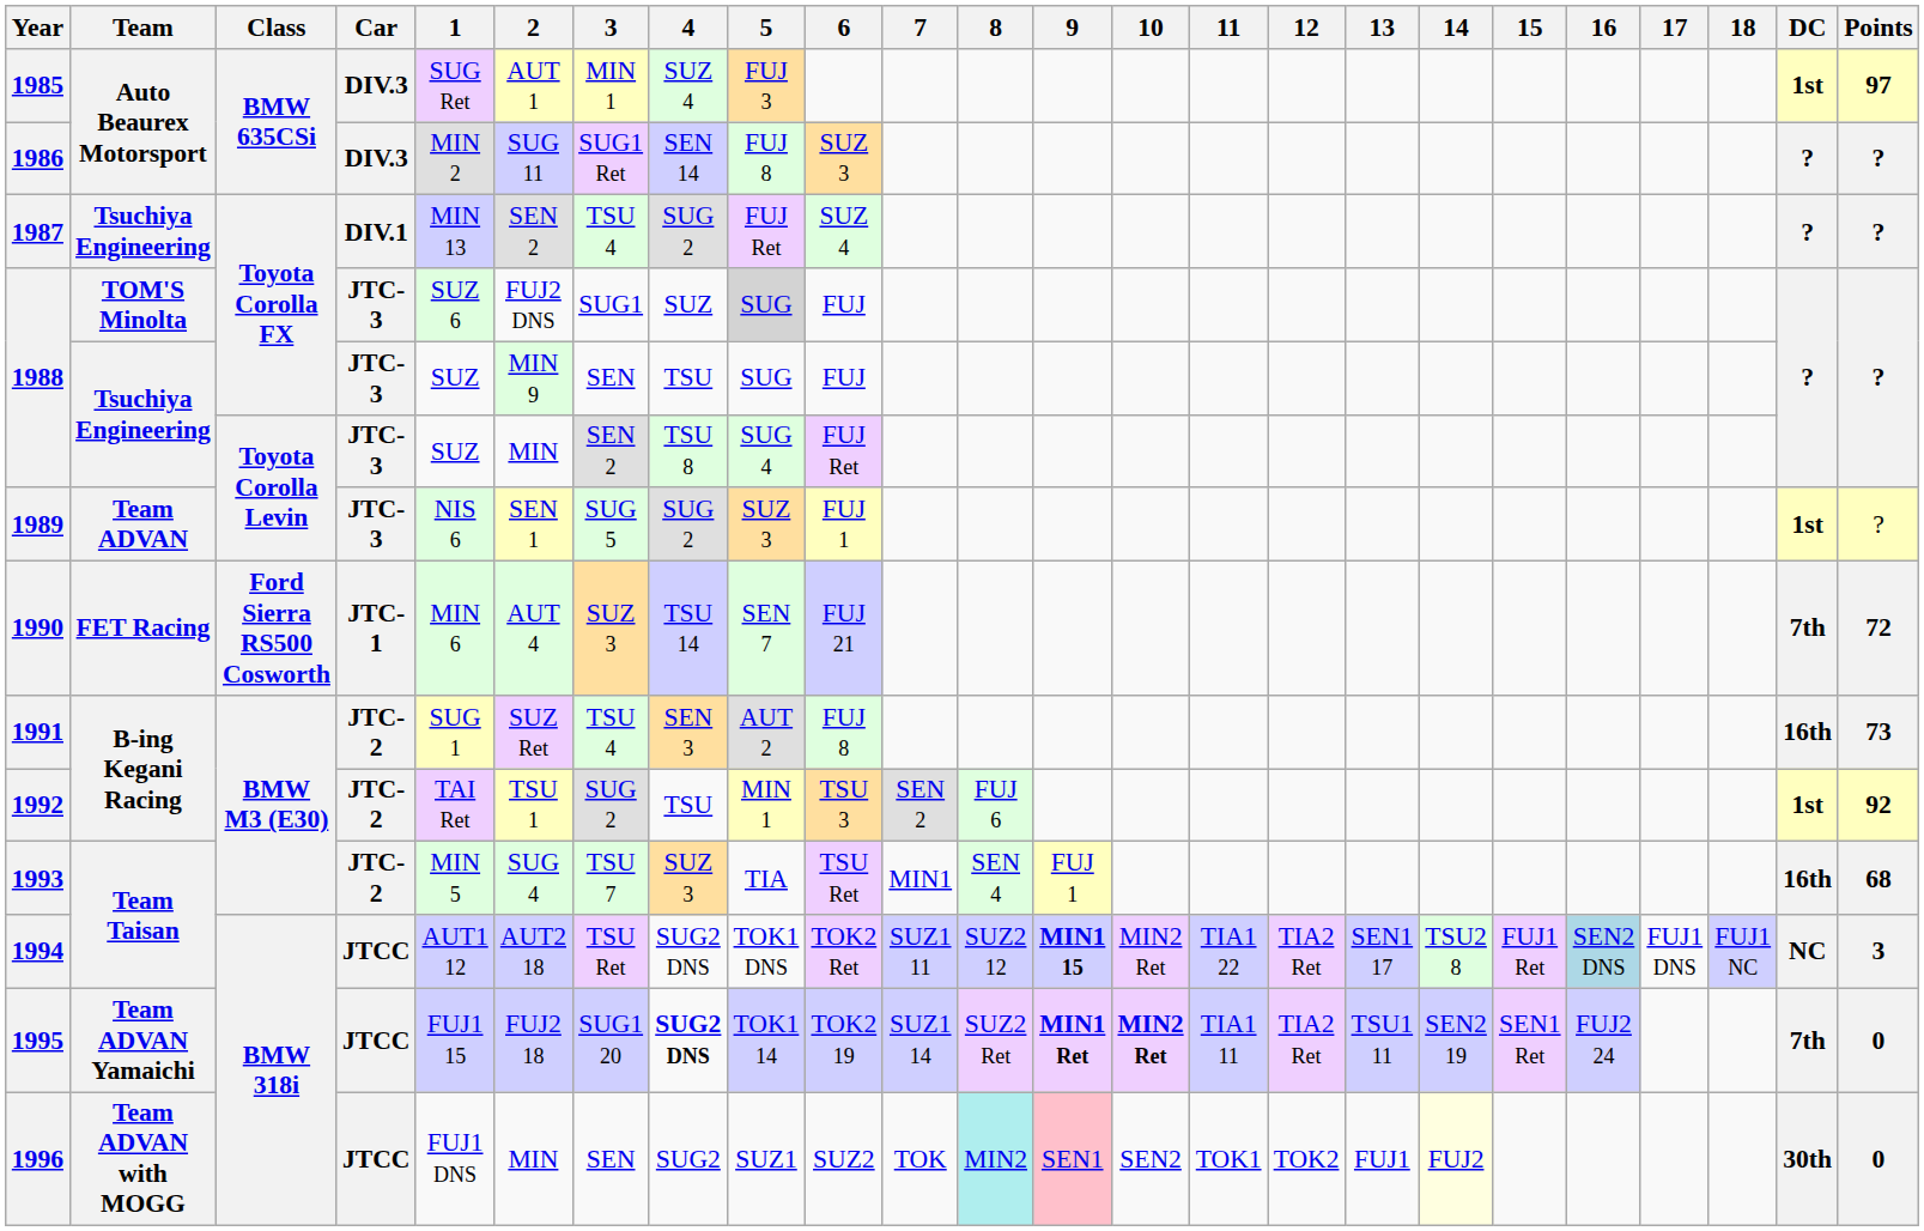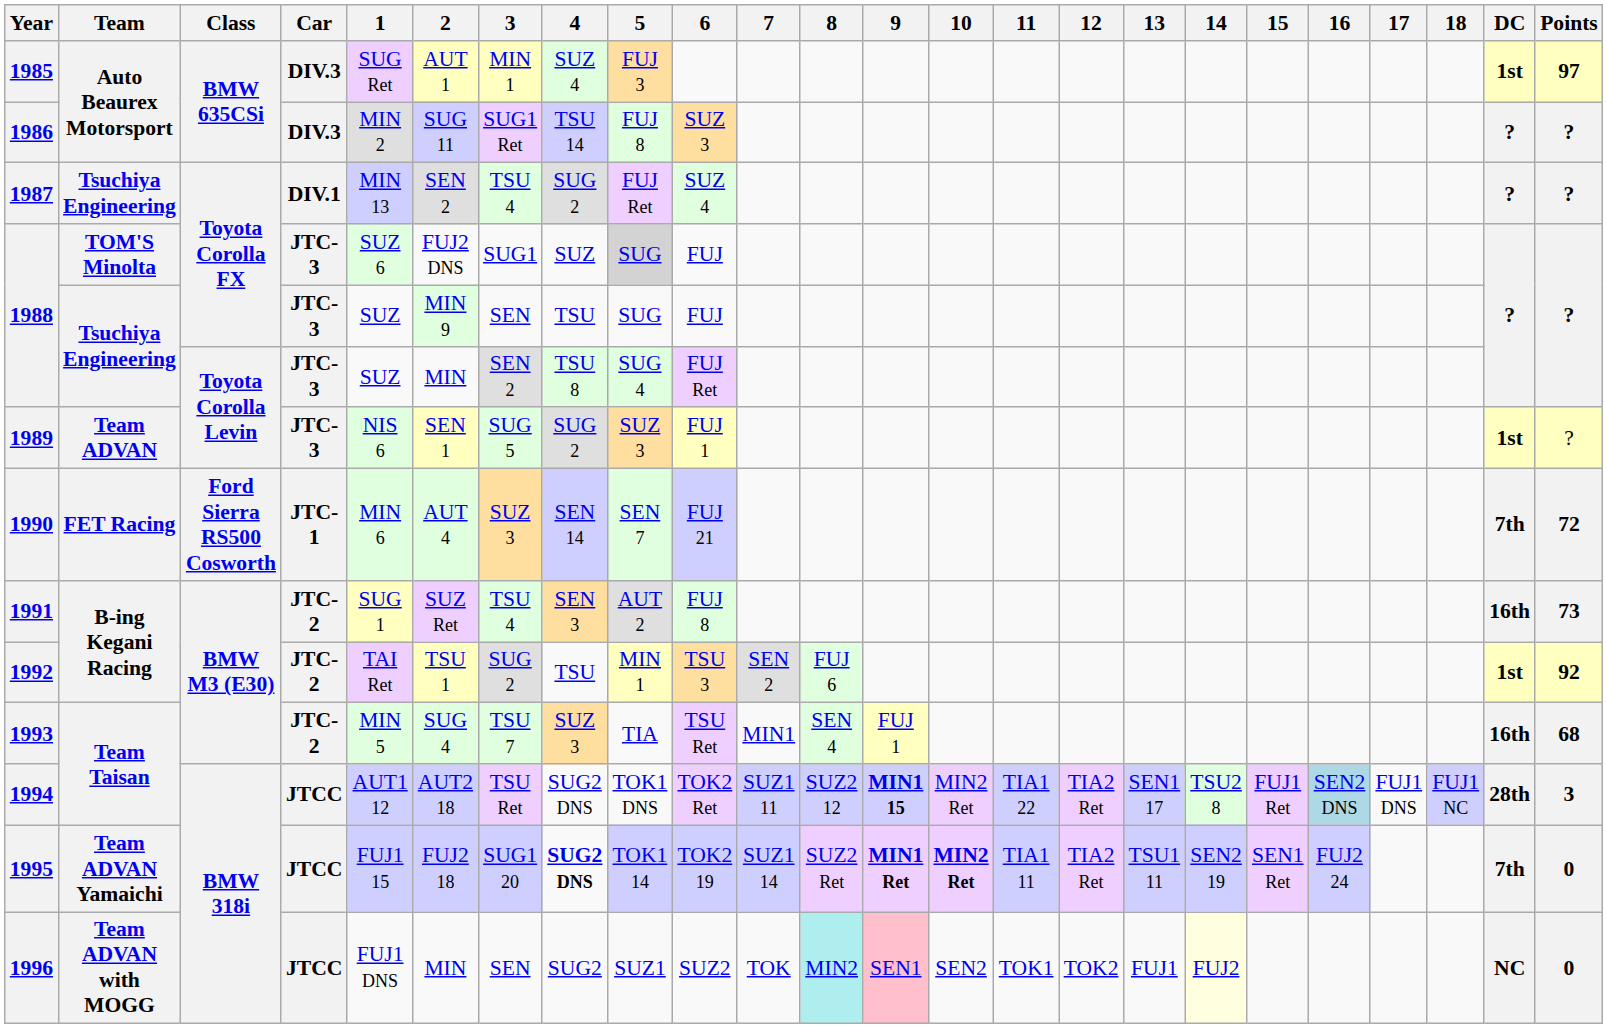 <table class="wikitable" style="text-align:center; font-size:90%">
 <tr>
 <th>Year</th>
 <th>Team</th>
 <th>Class</th>
 <th>Car</th>
 <th>1</th>
 <th>2</th>
 <th>3</th>
 <th>4</th>
 <th>5</th>
 <th>6</th>
 <th>7</th>
 <th>8</th>
 <th>9</th>
 <th>10</th>
 <th>11</th>
 <th>12</th>
 <th>13</th>
 <th>14</th>
 <th>15</th>
 <th>16</th>
 <th>17</th>
 <th>18</th>
 <th>DC</th>
 <th>Points</th>
 </tr>
 <tr>
 <th><a href='#'>1985</a></th>
 <th rowspan="2">Auto Beaurex Motorsport</th>
 <th rowspan="2"><a href='#'>BMW 635CSi</a></th>
 <th>DIV.3</th>
 <td bgcolor="#EFCFFF"><a href='#'>SUG</a><br><small>Ret</small></td>
 <td bgcolor="#FFFFBF"><a href='#'>AUT</a><br><small>1</small></td>
 <td bgcolor="#FFFFBF"><a href='#'>MIN</a><br><small>1</small></td>
 <td bgcolor="#DFFFDF"><a href='#'>SUZ</a><br><small>4</small></td>
 <td bgcolor="#FFDF9F"><a href='#'>FUJ</a><br><small>3</small></td>
 <td></td>
 <td></td>
 <td></td>
 <td></td>
 <td></td>
 <td></td>
 <td></td>
 <td></td>
 <td></td>
 <td></td>
 <td></td>
 <td></td>
 <td></td>
 <td bgcolor="#FFFFBF"><strong>1st</strong></td>
 <td bgcolor="#FFFFBF"><strong>97</strong></td>
 </tr>
 <tr>
 <th><a href='#'>1986</a></th>
 <th>DIV.3</th>
 <td bgcolor="#DFDFDF"><a href='#'>MIN</a><br><small>2</small></td>
 <td bgcolor="#CFCFFF"><a href='#'>SUG</a><br><small>11</small></td>
 <td bgcolor="#EFCFFF"><a href='#'>SUG1</a><br><small>Ret</small></td>
-<td bgcolor="#CFCFFF"><a href='#'>SEN</a><br><small>14</small></td>
+<td bgcolor="#CFCFFF"><a href='#'>TSU</a><br><small>14</small></td>
 <td bgcolor="#DFFFDF"><a href='#'>FUJ</a><br><small>8</small></td>
 <td bgcolor="#FFDF9F"><a href='#'>SUZ</a><br><small>3</small></td>
 <td></td>
 <td></td>
 <td></td>
 <td></td>
 <td></td>
 <td></td>
 <td></td>
 <td></td>
 <td></td>
 <td></td>
 <td></td>
 <td></td>
 <th>?</th>
 <th>?</th>
 </tr>
 <tr>
 <th><a href='#'>1987</a></th>
 <th><a href='#'>Tsuchiya Engineering</a></th>
 <th rowspan="3"><a href='#'>Toyota Corolla FX</a></th>
 <th>DIV.1</th>
 <td bgcolor="#CFCFFF"><a href='#'>MIN</a><br><small>13</small></td>
 <td bgcolor="#DFDFDF"><a href='#'>SEN</a><br><small>2</small></td>
 <td bgcolor="#DFFFDF"><a href='#'>TSU</a><br><small>4</small></td>
 <td bgcolor="#DFDFDF"><a href='#'>SUG</a><br><small>2</small></td>
 <td bgcolor="#EFCFFF"><a href='#'>FUJ</a><br><small>Ret</small></td>
 <td bgcolor="#DFFFDF"><a href='#'>SUZ</a><br><small>4</small></td>
 <td></td>
 <td></td>
 <td></td>
 <td></td>
 <td></td>
 <td></td>
 <td></td>
 <td></td>
 <td></td>
 <td></td>
 <td></td>
 <td></td>
 <th>?</th>
 <th>?</th>
 </tr>
 <tr>
 <th rowspan="3"><a href='#'>1988</a></th>
 <th><a href='#'>TOM'S</a> <a href='#'>Minolta</a></th>
 <th>JTC-3</th>
 <td bgcolor="#DFFFDF"><a href='#'>SUZ</a><br><small>6</small></td>
 <td><a href='#'>FUJ2</a><br><small>DNS</small></td>
 <td><a href='#'>SUG1</a></td>
 <td><a href='#'>SUZ</a></td>
 <td style="background: lightgrey;"><a href='#'>SUG</a></td>
 <td><a href='#'>FUJ</a></td>
 <td></td>
 <td></td>
 <td></td>
 <td></td>
 <td></td>
 <td></td>
 <td></td>
 <td></td>
 <td></td>
 <td></td>
 <td></td>
 <td></td>
 <th rowspan="3">?</th>
 <th rowspan="3">?</th>
 </tr>
 <tr>
 <th rowspan="2"><a href='#'>Tsuchiya Engineering</a></th>
 <th>JTC-3</th>
 <td><a href='#'>SUZ</a></td>
 <td bgcolor="#DFFFDF"><a href='#'>MIN</a><br><small>9</small></td>
 <td><a href='#'>SEN</a></td>
 <td><a href='#'>TSU</a></td>
 <td><a href='#'>SUG</a></td>
 <td><a href='#'>FUJ</a></td>
 <td></td>
 <td></td>
 <td></td>
 <td></td>
 <td></td>
 <td></td>
 <td></td>
 <td></td>
 <td></td>
 <td></td>
 <td></td>
 <td></td>
 </tr>
 <tr>
 <th rowspan="2"><a href='#'>Toyota Corolla Levin</a></th>
 <th>JTC-3</th>
 <td><a href='#'>SUZ</a></td>
 <td><a href='#'>MIN</a></td>
 <td bgcolor="#DFDFDF"><a href='#'>SEN</a><br><small>2</small></td>
 <td bgcolor="#DFFFDF"><a href='#'>TSU</a><br><small>8</small></td>
 <td bgcolor="#DFFFDF"><a href='#'>SUG</a><br><small>4</small></td>
 <td bgcolor="#EFCFFF"><a href='#'>FUJ</a><br><small>Ret</small></td>
 <td></td>
 <td></td>
 <td></td>
 <td></td>
 <td></td>
 <td></td>
 <td></td>
 <td></td>
 <td></td>
 <td></td>
 <td></td>
 <td></td>
 </tr>
 <tr>
 <th><a href='#'>1989</a></th>
 <th><a href='#'>Team ADVAN</a></th>
 <th>JTC-3</th>
 <td bgcolor="#DFFFDF"><a href='#'>NIS</a><br><small>6</small></td>
 <td bgcolor="#FFFFBF"><a href='#'>SEN</a><br><small>1</small></td>
 <td bgcolor="#DFFFDF"><a href='#'>SUG</a><br><small>5</small></td>
 <td bgcolor="#DFDFDF"><a href='#'>SUG</a><br><small>2</small></td>
 <td bgcolor="#FFDF9F"><a href='#'>SUZ</a><br><small>3</small></td>
 <td bgcolor="#FFFFBF"><a href='#'>FUJ</a><br><small>1</small></td>
 <td></td>
 <td></td>
 <td></td>
 <td></td>
 <td></td>
 <td></td>
 <td></td>
 <td></td>
 <td></td>
 <td></td>
 <td></td>
 <td></td>
 <td bgcolor="#FFFFBF"><strong>1st</strong></td>
 <td bgcolor="#FFFFBF">?</td>
 </tr>
 <tr>
 <th><a href='#'>1990</a></th>
 <th><a href='#'>FET Racing</a></th>
 <th><a href='#'>Ford Sierra RS500 Cosworth</a></th>
 <th>JTC-1</th>
 <td bgcolor="#DFFFDF"><a href='#'>MIN</a><br><small>6</small></td>
 <td bgcolor="#DFFFDF"><a href='#'>AUT</a><br><small>4</small></td>
 <td bgcolor="#FFDF9F"><a href='#'>SUZ</a><br><small>3</small></td>
-<td bgcolor="#CFCFFF"><a href='#'>TSU</a><br><small>14</small></td>
+<td bgcolor="#CFCFFF"><a href='#'>SEN</a><br><small>14</small></td>
 <td bgcolor="#DFFFDF"><a href='#'>SEN</a><br><small>7</small></td>
 <td bgcolor="#CFCFFF"><a href='#'>FUJ</a><br><small>21</small></td>
 <td></td>
 <td></td>
 <td></td>
 <td></td>
 <td></td>
 <td></td>
 <td></td>
 <td></td>
 <td></td>
 <td></td>
 <td></td>
 <td></td>
 <th>7th</th>
 <th>72</th>
 </tr>
 <tr>
 <th><a href='#'>1991</a></th>
 <th rowspan="2">B‐ing Kegani Racing</th>
 <th rowspan="3"><a href='#'>BMW M3 (E30)</a></th>
 <th>JTC-2</th>
 <td bgcolor="#FFFFBF"><a href='#'>SUG</a><br><small>1</small></td>
 <td bgcolor="#EFCFFF"><a href='#'>SUZ</a><br><small>Ret</small></td>
 <td bgcolor="#DFFFDF"><a href='#'>TSU</a><br><small>4</small></td>
 <td bgcolor="#FFDF9F"><a href='#'>SEN</a><br><small>3</small></td>
 <td bgcolor="#DFDFDF"><a href='#'>AUT</a><br><small>2</small></td>
 <td bgcolor="#DFFFDF"><a href='#'>FUJ</a><br><small>8</small></td>
 <td></td>
 <td></td>
 <td></td>
 <td></td>
 <td></td>
 <td></td>
 <td></td>
 <td></td>
 <td></td>
 <td></td>
 <td></td>
 <td></td>
 <th>16th</th>
 <th>73</th>
 </tr>
 <tr>
 <th><a href='#'>1992</a></th>
 <th>JTC-2</th>
 <td bgcolor="#EFCFFF"><a href='#'>TAI</a><br><small>Ret</small></td>
 <td bgcolor="#FFFFBF"><a href='#'>TSU</a><br><small>1</small></td>
 <td bgcolor="#DFDFDF"><a href='#'>SUG</a><br><small>2</small></td>
 <td><a href='#'>TSU</a></td>
 <td bgcolor="#FFFFBF"><a href='#'>MIN</a><br><small>1</small></td>
 <td bgcolor="#FFDF9F"><a href='#'>TSU</a><br><small>3</small></td>
 <td bgcolor="#DFDFDF"><a href='#'>SEN</a><br><small>2</small></td>
 <td bgcolor="#DFFFDF"><a href='#'>FUJ</a><br><small>6</small></td>
 <td></td>
 <td></td>
 <td></td>
 <td></td>
 <td></td>
 <td></td>
 <td></td>
 <td></td>
 <td></td>
 <td></td>
 <td bgcolor="#FFFFBF"><strong>1st</strong></td>
 <td bgcolor="#FFFFBF"><strong>92</strong></td>
 </tr>
 <tr>
 <th><a href='#'>1993</a></th>
 <th rowspan="2"><a href='#'>Team Taisan</a></th>
 <th>JTC-2</th>
 <td bgcolor="#DFFFDF"><a href='#'>MIN</a><br><small>5</small></td>
 <td bgcolor="#DFFFDF"><a href='#'>SUG</a><br><small>4</small></td>
 <td bgcolor="#DFFFDF"><a href='#'>TSU</a><br><small>7</small></td>
 <td bgcolor="#FFDF9F"><a href='#'>SUZ</a><br><small>3</small></td>
 <td><a href='#'>TIA</a></td>
 <td bgcolor="#EFCFFF"><a href='#'>TSU</a><br><small>Ret</small></td>
 <td><a href='#'>MIN1</a></td>
 <td bgcolor="#DFFFDF"><a href='#'>SEN</a><br><small>4</small></td>
 <td bgcolor="#FFFFBF"><a href='#'>FUJ</a><br><small>1</small></td>
 <td></td>
 <td></td>
 <td></td>
 <td></td>
 <td></td>
 <td></td>
 <td></td>
 <td></td>
 <td></td>
 <th>16th</th>
 <th>68</th>
 </tr>
 <tr>
 <th><a href='#'>1994</a></th>
 <th rowspan="3"><a href='#'>BMW 318i</a></th>
 <th>JTCC</th>
 <td bgcolor="#CFCFFF"><a href='#'>AUT1</a><br><small>12</small></td>
 <td bgcolor="#CFCFFF"><a href='#'>AUT2</a><br><small>18</small></td>
 <td bgcolor="#EFCFFF"><a href='#'>TSU</a><br><small>Ret</small></td>
 <td><a href='#'>SUG2</a><br><small>DNS</small></td>
 <td><a href='#'>TOK1</a><br><small>DNS</small></td>
 <td bgcolor="#EFCFFF"><a href='#'>TOK2</a><br><small>Ret</small></td>
 <td bgcolor="#CFCFFF"><a href='#'>SUZ1</a><br><small>11</small></td>
 <td bgcolor="#CFCFFF"><a href='#'>SUZ2</a><br><small>12</small></td>
 <td bgcolor="#CFCFFF"><strong><a href='#'>MIN1</a><br><small>15</small></strong></td>
 <td bgcolor="#EFCFFF"><a href='#'>MIN2</a><br><small>Ret</small></td>
 <td bgcolor="#CFCFFF"><a href='#'>TIA1</a><br><small>22</small></td>
 <td bgcolor="#EFCFFF"><a href='#'>TIA2</a><br><small>Ret</small></td>
 <td bgcolor="#CFCFFF"><a href='#'>SEN1</a><br><small>17</small></td>
 <td bgcolor="#DFFFDF"><a href='#'>TSU2</a><br><small>8</small></td>
 <td bgcolor="#EFCFFF"><a href='#'>FUJ1</a><br><small>Ret</small></td>
 <td style="background: lightblue;"><a href='#'>SEN2</a><br><small>DNS</small></td>
 <td><a href='#'>FUJ1</a><br><small>DNS</small></td>
 <td bgcolor="#CFCFFF"><a href='#'>FUJ1</a><br><small>NC</small></td>
-<th>NC</th>
+<th>28th</th>
 <th>3</th>
 </tr>
 <tr>
 <th><a href='#'>1995</a></th>
 <th><a href='#'>Team ADVAN</a> Yamaichi</th>
 <th>JTCC</th>
 <td bgcolor="#CFCFFF"><a href='#'>FUJ1</a><br><small>15</small></td>
 <td bgcolor="#CFCFFF"><a href='#'>FUJ2</a><br><small>18</small></td>
 <td bgcolor="#CFCFFF"><a href='#'>SUG1</a><br><small>20</small></td>
 <td><strong><a href='#'>SUG2</a><br><small>DNS</small></strong></td>
 <td bgcolor="#CFCFFF"><a href='#'>TOK1</a><br><small>14</small></td>
 <td bgcolor="#CFCFFF"><a href='#'>TOK2</a><br><small>19</small></td>
 <td bgcolor="#CFCFFF"><a href='#'>SUZ1</a><br><small>14</small></td>
 <td bgcolor="#EFCFFF"><a href='#'>SUZ2</a><br><small>Ret</small></td>
 <td bgcolor="#EFCFFF"><strong><a href='#'>MIN1</a><br><small>Ret</small></strong></td>
 <td bgcolor="#EFCFFF"><strong><a href='#'>MIN2</a><br><small>Ret</small></strong></td>
 <td bgcolor="#CFCFFF"><a href='#'>TIA1</a><br><small>11</small></td>
 <td bgcolor="#EFCFFF"><a href='#'>TIA2</a><br><small>Ret</small></td>
 <td bgcolor="#CFCFFF"><a href='#'>TSU1</a><br><small>11</small></td>
 <td bgcolor="#CFCFFF"><a href='#'>SEN2</a><br><small>19</small></td>
 <td bgcolor="#EFCFFF"><a href='#'>SEN1</a><br><small>Ret</small></td>
 <td bgcolor="#CFCFFF"><a href='#'>FUJ2</a><br><small>24</small></td>
 <td></td>
 <td></td>
 <th>7th</th>
 <th>0</th>
 </tr>
 <tr>
 <th><a href='#'>1996</a></th>
 <th><a href='#'>Team ADVAN</a> with MOGG</th>
 <th>JTCC</th>
 <td><a href='#'>FUJ1</a><br><small>DNS</small></td>
 <td><a href='#'>MIN</a></td>
 <td><a href='#'>SEN</a></td>
 <td><a href='#'>SUG2</a></td>
 <td><a href='#'>SUZ1</a></td>
 <td><a href='#'>SUZ2</a></td>
 <td><a href='#'>TOK</a></td>
 <td style="background: paleturquoise;"><a href='#'>MIN2</a></td>
 <td style="background: pink;"><a href='#'>SEN1</a></td>
 <td><a href='#'>SEN2</a></td>
 <td><a href='#'>TOK1</a></td>
 <td><a href='#'>TOK2</a></td>
 <td><a href='#'>FUJ1</a></td>
 <td style="background: lightyellow;"><a href='#'>FUJ2</a></td>
 <td></td>
 <td></td>
 <td></td>
 <td></td>
-<th>30th</th>
+<th>NC</th>
 <th>0</th>
 </tr>
 </table>
